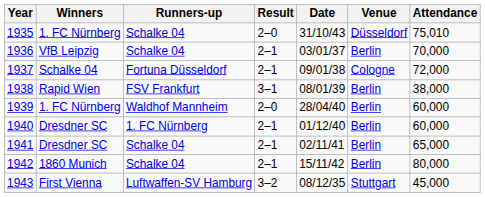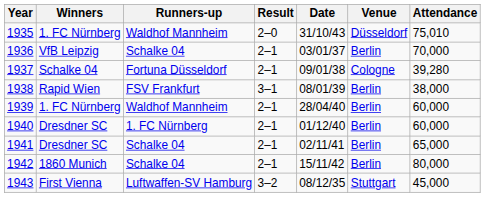 <table class=wikitable>
 <tr>
 <th>Year</th>
 <th>Winners</th>
 <th>Runners-up</th>
 <th>Result</th>
 <th>Date</th>
 <th>Venue</th>
 <th>Attendance</th>
 </tr>
 <tr>
 <td style="text-align:center;"><a href='#'>1935</a></td>
 <td><a href='#'>1. FC Nürnberg</a></td>
-<td><a href='#'>Schalke 04</a></td>
+<td><a href='#'>Waldhof Mannheim</a></td>
 <td>2–0</td>
 <td>31/10/43</td>
 <td><a href='#'>Düsseldorf</a></td>
 <td>75,010</td>
 </tr>
 <tr>
 <td style="text-align:center;"><a href='#'>1936</a></td>
 <td><a href='#'>VfB Leipzig</a></td>
 <td><a href='#'>Schalke 04</a></td>
 <td>2–1</td>
 <td>03/01/37</td>
 <td><a href='#'>Berlin</a></td>
 <td>70,000</td>
 </tr>
 <tr>
 <td style="text-align:center;"><a href='#'>1937</a></td>
 <td><a href='#'>Schalke 04</a></td>
 <td><a href='#'>Fortuna Düsseldorf</a></td>
 <td>2–1</td>
 <td>09/01/38</td>
 <td><a href='#'>Cologne</a></td>
-<td>72,000</td>
+<td>39,280</td>
 </tr>
 <tr>
 <td style="text-align:center;"><a href='#'>1938</a></td>
 <td><a href='#'>Rapid Wien</a></td>
 <td><a href='#'>FSV Frankfurt</a></td>
 <td>3–1</td>
 <td>08/01/39</td>
 <td><a href='#'>Berlin</a></td>
 <td>38,000</td>
 </tr>
 <tr>
 <td style="text-align:center;"><a href='#'>1939</a></td>
 <td><a href='#'>1. FC Nürnberg</a></td>
 <td><a href='#'>Waldhof Mannheim</a></td>
-<td>2–0</td>
+<td>2–1</td>
 <td>28/04/40</td>
 <td><a href='#'>Berlin</a></td>
 <td>60,000</td>
 </tr>
 <tr>
 <td style="text-align:center;"><a href='#'>1940</a></td>
 <td><a href='#'>Dresdner SC</a></td>
 <td><a href='#'>1. FC Nürnberg</a></td>
 <td>2–1 </td>
 <td>01/12/40</td>
 <td><a href='#'>Berlin</a></td>
 <td>60,000</td>
 </tr>
 <tr>
 <td style="text-align:center;"><a href='#'>1941</a></td>
 <td><a href='#'>Dresdner SC</a></td>
 <td><a href='#'>Schalke 04</a></td>
 <td>2–1</td>
 <td>02/11/41</td>
 <td><a href='#'>Berlin</a></td>
 <td>65,000</td>
 </tr>
 <tr>
 <td style="text-align:center;"><a href='#'>1942</a></td>
 <td><a href='#'>1860 Munich</a></td>
 <td><a href='#'>Schalke 04</a></td>
 <td>2–1 </td>
 <td>15/11/42</td>
 <td><a href='#'>Berlin</a></td>
 <td>80,000</td>
 </tr>
 <tr>
 <td style="text-align:center;"><a href='#'>1943</a></td>
 <td><a href='#'>First Vienna</a></td>
 <td><a href='#'>Luftwaffen-SV Hamburg</a></td>
 <td>3–2 </td>
 <td>08/12/35</td>
 <td><a href='#'>Stuttgart</a></td>
 <td>45,000</td>
 </tr>
 </table>
